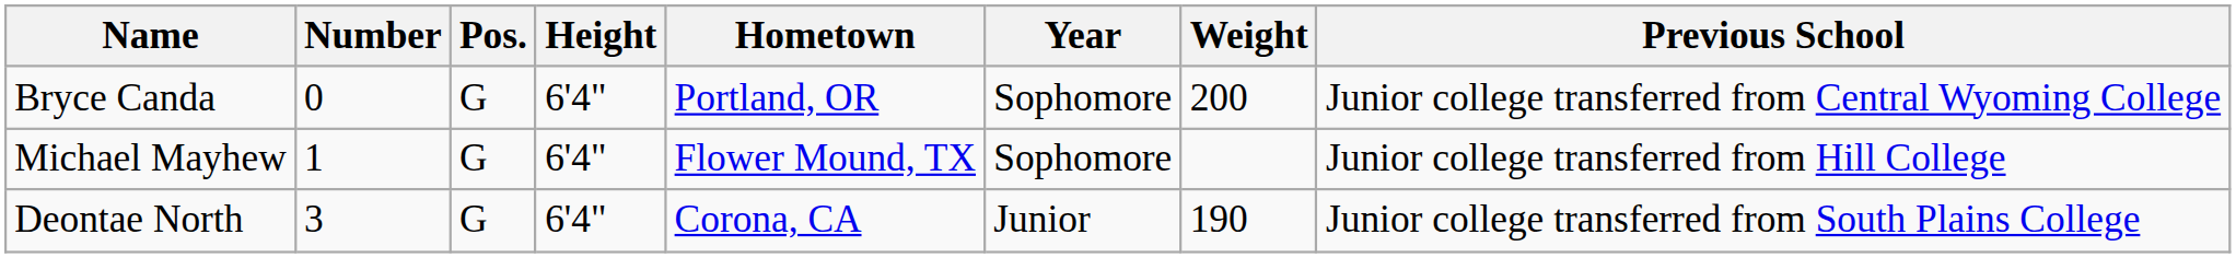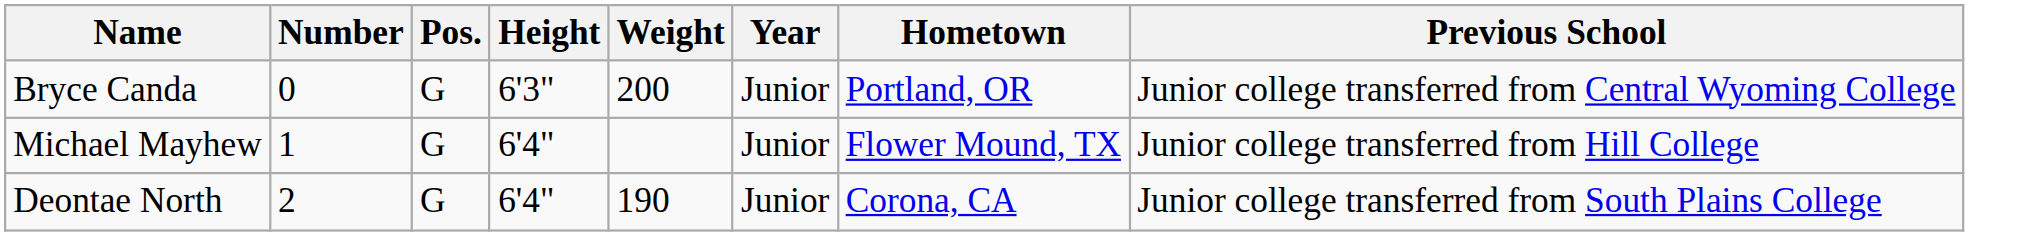 <table class="wikitable sortable" border="1">
 <tr>
 <th>Name</th>
 <th>Number</th>
 <th>Pos.</th>
 <th>Height</th>
+<th>Weight</th>
+<th>Year</th>
 <th>Hometown</th>
-<th>Year</th>
-<th>Weight</th>
 <th class="unsortable">Previous School</th>
 </tr>
 <tr>
 <td>Bryce Canda</td>
 <td>0</td>
 <td>G</td>
-<td>6'4"</td>
+<td>6'3"</td>
+<td>200</td>
+<td>Junior</td>
 <td><a href='#'>Portland, OR</a></td>
-<td>Sophomore</td>
-<td>200</td>
 <td>Junior college transferred from <a href='#'>Central Wyoming College</a></td>
 </tr>
 <tr>
 <td>Michael Mayhew</td>
 <td>1</td>
 <td>G</td>
 <td>6'4"</td>
+<td></td>
+<td>Junior</td>
 <td><a href='#'>Flower Mound, TX</a></td>
-<td>Sophomore</td>
-<td></td>
 <td>Junior college transferred from <a href='#'>Hill College</a></td>
 </tr>
 <tr>
 <td>Deontae North</td>
-<td>3</td>
+<td>2</td>
 <td>G</td>
 <td>6'4"</td>
+<td>190</td>
+<td>Junior</td>
 <td><a href='#'>Corona, CA</a></td>
-<td>Junior</td>
-<td>190</td>
 <td>Junior college transferred from <a href='#'>South Plains College</a></td>
 </tr>
 </table>
